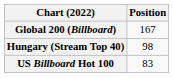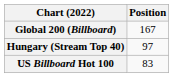 <table class="wikitable sortable plainrowheaders" style="text-align:center">
 <tr>
 <th scope="col">Chart (2022)</th>
 <th scope="col">Position</th>
 </tr>
 <tr>
 <th scope="row">Global 200 (<em>Billboard</em>)</th>
 <td>167</td>
 </tr>
 <tr>
 <th scope="row">Hungary (Stream Top 40)</th>
-<td>98</td>
+<td>97</td>
 </tr>
 <tr>
 <th scope="row">US <em>Billboard</em> Hot 100</th>
 <td>83</td>
 </tr>
 </table>
